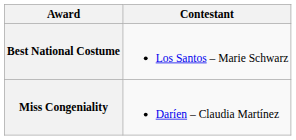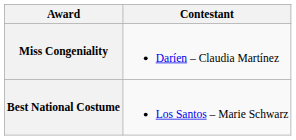 <table class="wikitable sortable" style="font-size: 95%;">
 <tr>
 <th>Award</th>
 <th>Contestant</th>
 </tr>
 <tr>
+<th>Miss Congeniality</th>
+<td><br><ul><li><a href='#'>Daríen</a> – Claudia Martínez</li></ul></td>
+</tr>
+<tr>
 <th>Best National Costume</th>
 <td><br><ul><li><a href='#'>Los Santos</a> – Marie Schwarz</li></ul></td>
 </tr>
-<tr>
-<th>Miss Congeniality</th>
-<td><br><ul><li><a href='#'>Daríen</a> – Claudia Martínez</li></ul></td>
-</tr>
 </table>
